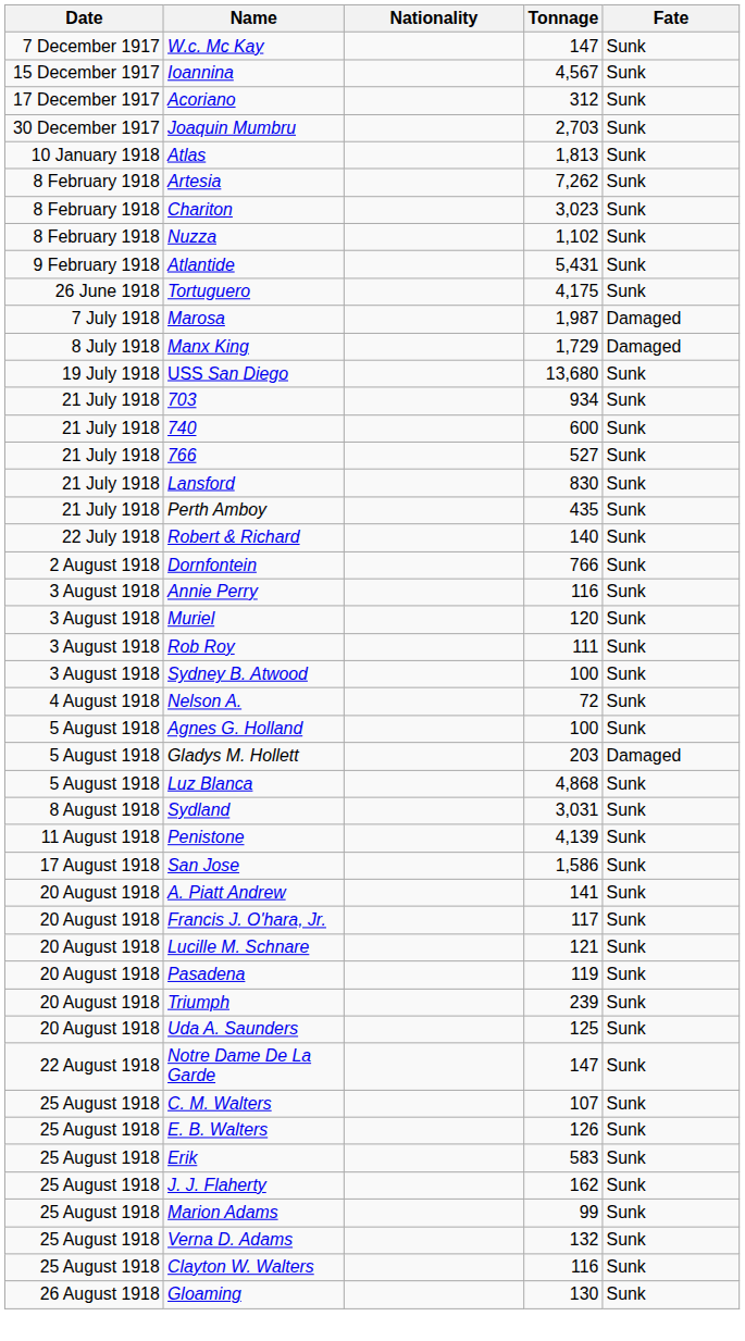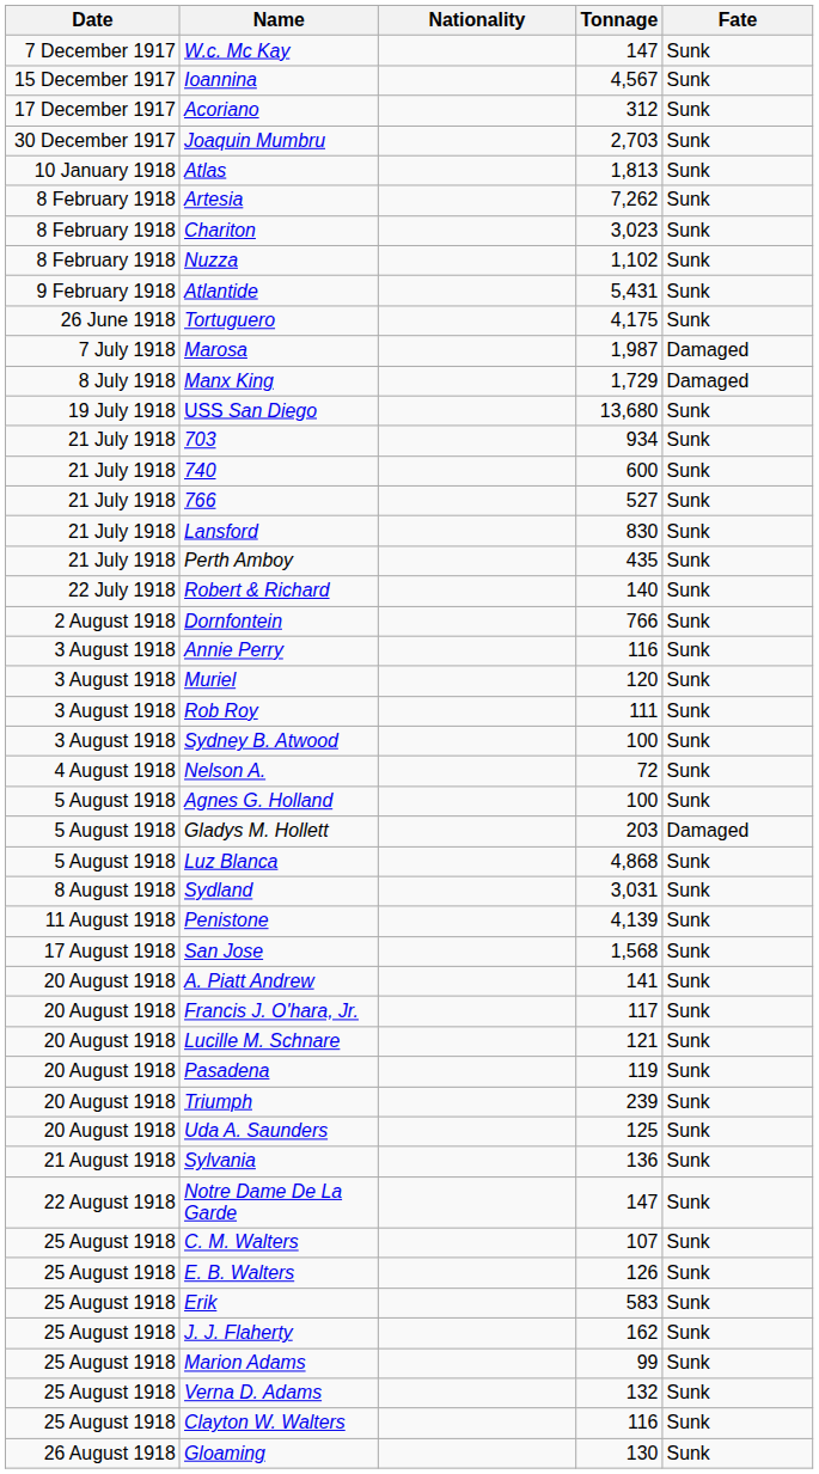 <table class="wikitable sortable">
 <tr>
 <th width="140px">Date</th>
 <th width="160px">Name</th>
 <th width="160px">Nationality</th>
 <th width="25px">Tonnage</th>
 <th width="120px">Fate</th>
 </tr>
 <tr>
 <td align="right">7 December 1917</td>
 <td align="left"><a href='#'><em>W.c. Mc Kay</em></a></td>
 <td align="left"></td>
 <td align="right">147</td>
 <td align="left">Sunk</td>
 </tr>
 <tr>
 <td align="right">15 December 1917</td>
 <td align="left"><a href='#'><em>Ioannina</em></a></td>
 <td align="left"></td>
 <td align="right">4,567</td>
 <td align="left">Sunk</td>
 </tr>
 <tr>
 <td align="right">17 December 1917</td>
 <td align="left"><a href='#'><em>Acoriano</em></a></td>
 <td align="left"></td>
 <td align="right">312</td>
 <td align="left">Sunk</td>
 </tr>
 <tr>
 <td align="right">30 December 1917</td>
 <td align="left"><a href='#'><em>Joaquin Mumbru</em></a></td>
 <td align="left"></td>
 <td align="right">2,703</td>
 <td align="left">Sunk</td>
 </tr>
 <tr>
 <td align="right">10 January 1918</td>
 <td align="left"><a href='#'><em>Atlas</em></a></td>
 <td align="left"></td>
 <td align="right">1,813</td>
 <td align="left">Sunk</td>
 </tr>
 <tr>
 <td align="right">8 February 1918</td>
 <td align="left"><a href='#'><em>Artesia</em></a></td>
 <td align="left"></td>
 <td align="right">7,262</td>
 <td align="left">Sunk</td>
 </tr>
 <tr>
 <td align="right">8 February 1918</td>
 <td align="left"><a href='#'><em>Chariton</em></a></td>
 <td align="left"></td>
 <td align="right">3,023</td>
 <td align="left">Sunk</td>
 </tr>
 <tr>
 <td align="right">8 February 1918</td>
 <td align="left"><a href='#'><em>Nuzza</em></a></td>
 <td align="left"></td>
 <td align="right">1,102</td>
 <td align="left">Sunk</td>
 </tr>
 <tr>
 <td align="right">9 February 1918</td>
 <td align="left"><a href='#'><em>Atlantide</em></a></td>
 <td align="left"></td>
 <td align="right">5,431</td>
 <td align="left">Sunk</td>
 </tr>
 <tr>
 <td align="right">26 June 1918</td>
 <td align="left"><a href='#'><em>Tortuguero</em></a></td>
 <td align="left"></td>
 <td align="right">4,175</td>
 <td align="left">Sunk</td>
 </tr>
 <tr>
 <td align="right">7 July 1918</td>
 <td align="left"><a href='#'><em>Marosa</em></a></td>
 <td align="left"></td>
 <td align="right">1,987</td>
 <td align="left">Damaged</td>
 </tr>
 <tr>
 <td align="right">8 July 1918</td>
 <td align="left"><a href='#'><em>Manx King</em></a></td>
 <td align="left"></td>
 <td align="right">1,729</td>
 <td align="left">Damaged</td>
 </tr>
 <tr>
 <td align="right">19 July 1918</td>
 <td align="left"><a href='#'>USS <em>San Diego</em></a></td>
 <td align="left"></td>
 <td align="right">13,680</td>
 <td align="left">Sunk</td>
 </tr>
 <tr>
 <td align="right">21 July 1918</td>
 <td align="left"><a href='#'><em>703</em></a></td>
 <td align="left"></td>
 <td align="right">934</td>
 <td align="left">Sunk</td>
 </tr>
 <tr>
 <td align="right">21 July 1918</td>
 <td align="left"><a href='#'><em>740</em></a></td>
 <td align="left"></td>
 <td align="right">600</td>
 <td align="left">Sunk</td>
 </tr>
 <tr>
 <td align="right">21 July 1918</td>
 <td align="left"><a href='#'><em>766</em></a></td>
 <td align="left"></td>
 <td align="right">527</td>
 <td align="left">Sunk</td>
 </tr>
 <tr>
 <td align="right">21 July 1918</td>
 <td align="left"><a href='#'><em>Lansford</em></a></td>
 <td align="left"></td>
 <td align="right">830</td>
 <td align="left">Sunk</td>
 </tr>
 <tr>
 <td align="right">21 July 1918</td>
 <td align="left"><em>Perth Amboy</em></td>
 <td align="left"></td>
 <td align="right">435</td>
 <td align="left">Sunk</td>
 </tr>
 <tr>
 <td align="right">22 July 1918</td>
 <td align="left"><a href='#'><em>Robert & Richard</em></a></td>
 <td align="left"></td>
 <td align="right">140</td>
 <td align="left">Sunk</td>
 </tr>
 <tr>
 <td align="right">2 August 1918</td>
 <td align="left"><a href='#'><em>Dornfontein</em></a></td>
 <td align="left"></td>
 <td align="right">766</td>
 <td align="left">Sunk</td>
 </tr>
 <tr>
 <td align="right">3 August 1918</td>
 <td align="left"><a href='#'><em>Annie Perry</em></a></td>
 <td align="left"></td>
 <td align="right">116</td>
 <td align="left">Sunk</td>
 </tr>
 <tr>
 <td align="right">3 August 1918</td>
 <td align="left"><a href='#'><em>Muriel</em></a></td>
 <td align="left"></td>
 <td align="right">120</td>
 <td align="left">Sunk</td>
 </tr>
 <tr>
 <td align="right">3 August 1918</td>
 <td align="left"><a href='#'><em>Rob Roy</em></a></td>
 <td align="left"></td>
 <td align="right">111</td>
 <td align="left">Sunk</td>
 </tr>
 <tr>
 <td align="right">3 August 1918</td>
 <td align="left"><a href='#'><em>Sydney B. Atwood</em></a></td>
 <td align="left"></td>
 <td align="right">100</td>
 <td align="left">Sunk</td>
 </tr>
 <tr>
 <td align="right">4 August 1918</td>
 <td align="left"><a href='#'><em>Nelson A.</em></a></td>
 <td align="left"></td>
 <td align="right">72</td>
 <td align="left">Sunk</td>
 </tr>
 <tr>
 <td align="right">5 August 1918</td>
 <td align="left"><a href='#'><em>Agnes G. Holland</em></a></td>
 <td align="left"></td>
 <td align="right">100</td>
 <td align="left">Sunk</td>
 </tr>
 <tr>
 <td align="right">5 August 1918</td>
 <td align="left"><em>Gladys M. Hollett</em></td>
 <td align="left"></td>
 <td align="right">203</td>
 <td align="left">Damaged</td>
 </tr>
 <tr>
 <td align="right">5 August 1918</td>
 <td align="left"><a href='#'><em>Luz Blanca</em></a></td>
 <td align="left"></td>
 <td align="right">4,868</td>
 <td align="left">Sunk</td>
 </tr>
 <tr>
 <td align="right">8 August 1918</td>
 <td align="left"><a href='#'><em>Sydland</em></a></td>
 <td align="left"></td>
 <td align="right">3,031</td>
 <td align="left">Sunk</td>
 </tr>
 <tr>
 <td align="right">11 August 1918</td>
 <td align="left"><a href='#'><em>Penistone</em></a></td>
 <td align="left"></td>
 <td align="right">4,139</td>
 <td align="left">Sunk</td>
 </tr>
 <tr>
 <td align="right">17 August 1918</td>
 <td align="left"><a href='#'><em>San Jose</em></a></td>
 <td align="left"></td>
-<td align="right">1,586</td>
+<td align="right">1,568</td>
 <td align="left">Sunk</td>
 </tr>
 <tr>
 <td align="right">20 August 1918</td>
 <td align="left"><a href='#'><em>A. Piatt Andrew</em></a></td>
 <td align="left"></td>
 <td align="right">141</td>
 <td align="left">Sunk</td>
 </tr>
 <tr>
 <td align="right">20 August 1918</td>
 <td align="left"><a href='#'><em>Francis J. O'hara, Jr.</em></a></td>
 <td align="left"></td>
 <td align="right">117</td>
 <td align="left">Sunk</td>
 </tr>
 <tr>
 <td align="right">20 August 1918</td>
 <td align="left"><a href='#'><em>Lucille M. Schnare</em></a></td>
 <td align="left"></td>
 <td align="right">121</td>
 <td align="left">Sunk</td>
 </tr>
 <tr>
 <td align="right">20 August 1918</td>
 <td align="left"><a href='#'><em>Pasadena</em></a></td>
 <td align="left"></td>
 <td align="right">119</td>
 <td align="left">Sunk</td>
 </tr>
 <tr>
 <td align="right">20 August 1918</td>
 <td align="left"><a href='#'><em>Triumph</em></a></td>
 <td align="left"></td>
 <td align="right">239</td>
 <td align="left">Sunk</td>
 </tr>
 <tr>
 <td align="right">20 August 1918</td>
 <td align="left"><a href='#'><em>Uda A. Saunders</em></a></td>
 <td align="left"></td>
 <td align="right">125</td>
+<td align="left">Sunk</td>
+</tr>
+<tr>
+<td align="right">21 August 1918</td>
+<td align="left"><a href='#'><em>Sylvania</em></a></td>
+<td align="left"></td>
+<td align="right">136</td>
 <td align="left">Sunk</td>
 </tr>
 <tr>
 <td align="right">22 August 1918</td>
 <td align="left"><a href='#'><em>Notre Dame De La Garde</em></a></td>
 <td align="left"></td>
 <td align="right">147</td>
 <td align="left">Sunk</td>
 </tr>
 <tr>
 <td align="right">25 August 1918</td>
 <td align="left"><a href='#'><em>C. M. Walters</em></a></td>
 <td align="left"></td>
 <td align="right">107</td>
 <td align="left">Sunk</td>
 </tr>
 <tr>
 <td align="right">25 August 1918</td>
 <td align="left"><a href='#'><em>E. B. Walters</em></a></td>
 <td align="left"></td>
 <td align="right">126</td>
 <td align="left">Sunk</td>
 </tr>
 <tr>
 <td align="right">25 August 1918</td>
 <td align="left"><a href='#'><em>Erik</em></a></td>
 <td align="left"></td>
 <td align="right">583</td>
 <td align="left">Sunk</td>
 </tr>
 <tr>
 <td align="right">25 August 1918</td>
 <td align="left"><a href='#'><em>J. J. Flaherty</em></a></td>
 <td align="left"></td>
 <td align="right">162</td>
 <td align="left">Sunk</td>
 </tr>
 <tr>
 <td align="right">25 August 1918</td>
 <td align="left"><a href='#'><em>Marion Adams</em></a></td>
 <td align="left"></td>
 <td align="right">99</td>
 <td align="left">Sunk</td>
 </tr>
 <tr>
 <td align="right">25 August 1918</td>
 <td align="left"><a href='#'><em>Verna D. Adams</em></a></td>
 <td align="left"></td>
 <td align="right">132</td>
 <td align="left">Sunk</td>
 </tr>
 <tr>
 <td align="right">25 August 1918</td>
 <td align="left"><a href='#'><em>Clayton W. Walters</em></a></td>
 <td align="left"></td>
 <td align="right">116</td>
 <td align="left">Sunk</td>
 </tr>
 <tr>
 <td align="right">26 August 1918</td>
 <td align="left"><a href='#'><em>Gloaming</em></a></td>
 <td align="left"></td>
 <td align="right">130</td>
 <td align="left">Sunk</td>
 </tr>
 </table>
